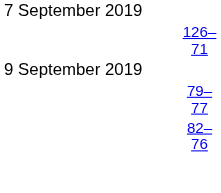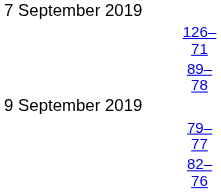 <table style="width:100%;" cellspacing="1">
 <tr>
 <th width=25%></th>
 <th width=2%></th>
 <th width=6%></th>
 <th width=2%></th>
 <th width=25%></th>
 </tr>
 <tr>
 <td>7 September 2019</td>
 </tr>
 <tr style=font-size:90%>
 <td align=right></td>
 <td></td>
 <td align=center><a href='#'>126–71</a></td>
+<td></td>
+<td></td>
+<td></td>
+</tr>
+<tr style=font-size:90%>
+<td align=right></td>
+<td></td>
+<td align=center><a href='#'>89–78</a></td>
 <td></td>
 <td></td>
 <td></td>
 </tr>
 <tr>
 <td>9 September 2019</td>
 </tr>
 <tr style=font-size:90%>
 <td align=right></td>
 <td></td>
 <td align=center><a href='#'>79–77</a></td>
 <td></td>
 <td></td>
 <td></td>
 </tr>
 <tr style=font-size:90%>
 <td align=right></td>
 <td></td>
 <td align=center><a href='#'>82–76</a></td>
 <td></td>
 <td></td>
 <td></td>
 </tr>
 </table>
